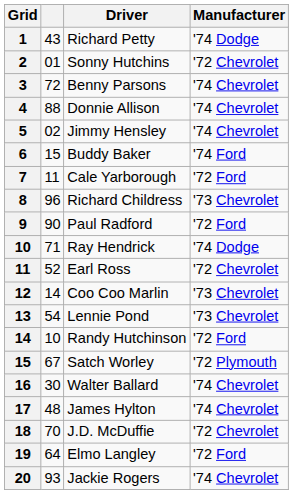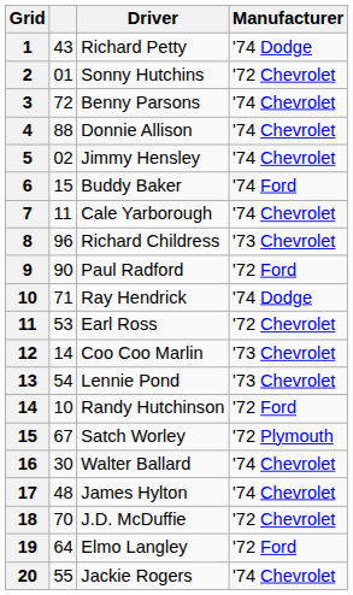 <table class="wikitable">
 <tr>
 <th>Grid</th>
 <th></th>
 <th>Driver</th>
 <th>Manufacturer</th>
 </tr>
 <tr>
 <th>1</th>
 <td>43</td>
 <td>Richard Petty</td>
 <td>'74 <a href='#'>Dodge</a></td>
 </tr>
 <tr>
 <th>2</th>
 <td>01</td>
 <td>Sonny Hutchins</td>
 <td>'72 <a href='#'>Chevrolet</a></td>
 </tr>
 <tr>
 <th>3</th>
 <td>72</td>
 <td>Benny Parsons</td>
 <td>'74 <a href='#'>Chevrolet</a></td>
 </tr>
 <tr>
 <th>4</th>
 <td>88</td>
 <td>Donnie Allison</td>
 <td>'74 <a href='#'>Chevrolet</a></td>
 </tr>
 <tr>
 <th>5</th>
 <td>02</td>
 <td>Jimmy Hensley</td>
 <td>'74 <a href='#'>Chevrolet</a></td>
 </tr>
 <tr>
 <th>6</th>
 <td>15</td>
 <td>Buddy Baker</td>
 <td>'74 <a href='#'>Ford</a></td>
 </tr>
 <tr>
 <th>7</th>
 <td>11</td>
 <td>Cale Yarborough</td>
-<td>'72 <a href='#'>Ford</a></td>
+<td>'74 <a href='#'>Chevrolet</a></td>
 </tr>
 <tr>
 <th>8</th>
 <td>96</td>
 <td>Richard Childress</td>
 <td>'73 <a href='#'>Chevrolet</a></td>
 </tr>
 <tr>
 <th>9</th>
 <td>90</td>
 <td>Paul Radford</td>
 <td>'72 <a href='#'>Ford</a></td>
 </tr>
 <tr>
 <th>10</th>
 <td>71</td>
 <td>Ray Hendrick</td>
 <td>'74 <a href='#'>Dodge</a></td>
 </tr>
 <tr>
 <th>11</th>
-<td>52</td>
+<td>53</td>
 <td>Earl Ross</td>
 <td>'72 <a href='#'>Chevrolet</a></td>
 </tr>
 <tr>
 <th>12</th>
 <td>14</td>
 <td>Coo Coo Marlin</td>
 <td>'73 <a href='#'>Chevrolet</a></td>
 </tr>
 <tr>
 <th>13</th>
 <td>54</td>
 <td>Lennie Pond</td>
 <td>'73 <a href='#'>Chevrolet</a></td>
 </tr>
 <tr>
 <th>14</th>
 <td>10</td>
 <td>Randy Hutchinson</td>
 <td>'72 <a href='#'>Ford</a></td>
 </tr>
 <tr>
 <th>15</th>
 <td>67</td>
 <td>Satch Worley</td>
 <td>'72 <a href='#'>Plymouth</a></td>
 </tr>
 <tr>
 <th>16</th>
 <td>30</td>
 <td>Walter Ballard</td>
 <td>'74 <a href='#'>Chevrolet</a></td>
 </tr>
 <tr>
 <th>17</th>
 <td>48</td>
 <td>James Hylton</td>
 <td>'74 <a href='#'>Chevrolet</a></td>
 </tr>
 <tr>
 <th>18</th>
 <td>70</td>
 <td>J.D. McDuffie</td>
 <td>'72 <a href='#'>Chevrolet</a></td>
 </tr>
 <tr>
 <th>19</th>
 <td>64</td>
 <td>Elmo Langley</td>
 <td>'72 <a href='#'>Ford</a></td>
 </tr>
 <tr>
 <th>20</th>
-<td>93</td>
+<td>55</td>
 <td>Jackie Rogers</td>
 <td>'74 <a href='#'>Chevrolet</a></td>
 </tr>
 </table>
